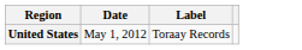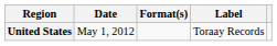 <table class="wikitable plainrowheaders">
 <tr>
 <th scope="col">Region</th>
 <th scope="col">Date</th>
+<th scope="col">Format(s)</th>
 <th scope="col">Label</th>
 <th scope="col"></th>
 </tr>
 <tr>
 <th scope="row">United States</th>
 <td rowspan="1">May 1, 2012</td>
+<td></td>
 <td rowspan="1">Toraay Records</td>
 <td align="center"></td>
 </tr>
 </table>
